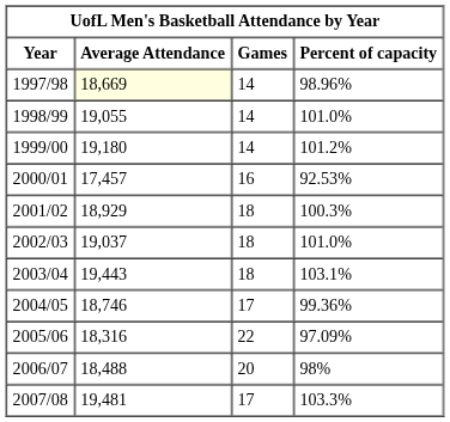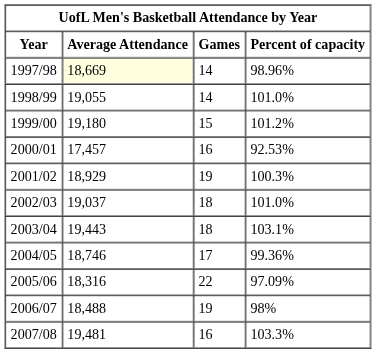 <table border="1" cellspacing="0" cellpadding="5" style="float:right; margin-left:15px;">
 <tr>
 <td align=center colspan=4><strong>UofL Men's Basketball Attendance by Year</strong></td>
 </tr>
 <tr>
 <th>Year</th>
 <th>Average Attendance</th>
 <th>Games</th>
 <th>Percent of capacity</th>
 </tr>
 <tr>
 <td>1997/98</td>
 <td style="background: lightyellow;">18,669</td>
 <td>14</td>
 <td>98.96%</td>
 </tr>
 <tr>
 <td>1998/99</td>
 <td>19,055</td>
 <td>14</td>
 <td>101.0%</td>
 </tr>
 <tr>
 <td>1999/00</td>
 <td>19,180</td>
-<td>14</td>
+<td>15</td>
 <td>101.2%</td>
 </tr>
 <tr>
 <td>2000/01</td>
 <td>17,457</td>
 <td>16</td>
 <td>92.53%</td>
 </tr>
 <tr>
 <td>2001/02</td>
 <td>18,929</td>
-<td>18</td>
+<td>19</td>
 <td>100.3%</td>
 </tr>
 <tr>
 <td>2002/03</td>
 <td>19,037</td>
 <td>18</td>
 <td>101.0%</td>
 </tr>
 <tr>
 <td>2003/04</td>
 <td>19,443</td>
 <td>18</td>
 <td>103.1%</td>
 </tr>
 <tr>
 <td>2004/05</td>
 <td>18,746</td>
 <td>17</td>
 <td>99.36%</td>
 </tr>
 <tr>
 <td>2005/06</td>
 <td>18,316</td>
 <td>22</td>
 <td>97.09%</td>
 </tr>
 <tr>
 <td>2006/07</td>
 <td>18,488</td>
-<td>20</td>
+<td>19</td>
 <td>98%</td>
 </tr>
 <tr>
 <td>2007/08</td>
 <td>19,481</td>
-<td>17</td>
+<td>16</td>
 <td>103.3%</td>
 </tr>
 </table>
